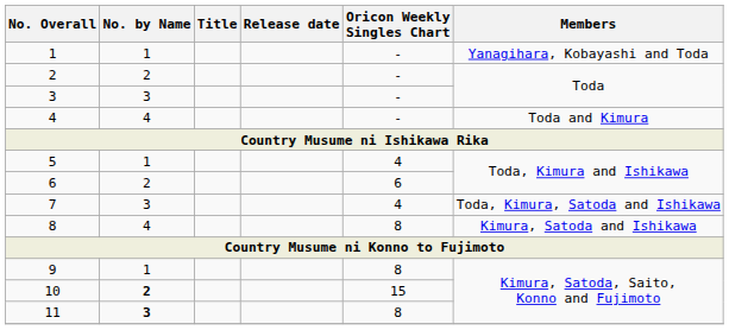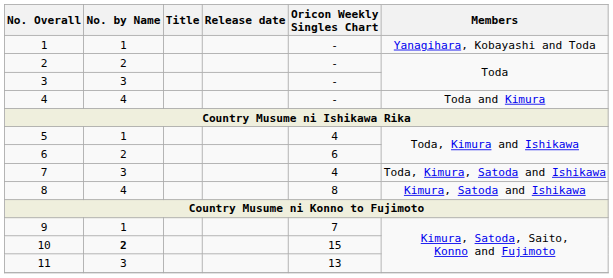 <table class="wikitable" style="text-align:center;">
 <tr>
 <th>No. Overall</th>
 <th>No. by Name</th>
 <th>Title</th>
 <th>Release date</th>
 <th>Oricon Weekly<br>Singles Chart</th>
 <th>Members</th>
 </tr>
 <tr>
 <td>1</td>
 <td>1</td>
 <td align="left"></td>
 <td></td>
 <td>-</td>
 <td><a href='#'>Yanagihara</a>, Kobayashi and Toda</td>
 </tr>
 <tr>
 <td>2</td>
 <td>2</td>
 <td align="left"></td>
 <td></td>
 <td>-</td>
 <td rowspan="2">Toda</td>
 </tr>
 <tr>
 <td>3</td>
 <td>3</td>
 <td align="left"></td>
 <td></td>
 <td>-</td>
 </tr>
 <tr>
 <td>4</td>
 <td>4</td>
 <td align="left"></td>
 <td></td>
 <td>-</td>
 <td>Toda and <a href='#'>Kimura</a></td>
 </tr>
 <tr>
 <th colspan="6" style="background:#efefdd;">Country Musume ni Ishikawa Rika</th>
 </tr>
 <tr>
 <td>5</td>
 <td>1</td>
 <td align="left"></td>
 <td></td>
 <td>4</td>
 <td rowspan="2">Toda, <a href='#'>Kimura</a> and <a href='#'>Ishikawa</a></td>
 </tr>
 <tr>
 <td>6</td>
 <td>2</td>
 <td align="left"></td>
 <td></td>
 <td>6</td>
 </tr>
 <tr>
 <td>7</td>
 <td>3</td>
 <td align="left"></td>
 <td></td>
 <td>4</td>
 <td>Toda, <a href='#'>Kimura</a>, <a href='#'>Satoda</a> and <a href='#'>Ishikawa</a></td>
 </tr>
 <tr>
 <td>8</td>
 <td>4</td>
 <td align="left"></td>
 <td></td>
 <td>8</td>
 <td><a href='#'>Kimura</a>, <a href='#'>Satoda</a> and <a href='#'>Ishikawa</a></td>
 </tr>
 <tr>
 <th colspan="6" style="background:#efefdd;">Country Musume ni Konno to Fujimoto</th>
 </tr>
 <tr>
 <td>9</td>
 <td>1</td>
 <td align="left"></td>
 <td></td>
-<td>8</td>
+<td>7</td>
 <td rowspan="3"><a href='#'>Kimura</a>, <a href='#'>Satoda</a>, Saito, <br><a href='#'>Konno</a> and <a href='#'>Fujimoto</a></td>
 </tr>
 <tr>
 <td>10</td>
 <td><strong>2</strong></td>
 <td align="left"></td>
 <td></td>
 <td>15</td>
 </tr>
 <tr>
 <td>11</td>
-<td><strong>3</strong></td>
+<td>3</td>
 <td align="left"></td>
 <td></td>
-<td>8</td>
+<td>13</td>
 </tr>
 <tr>
 </tr>
 </table>
